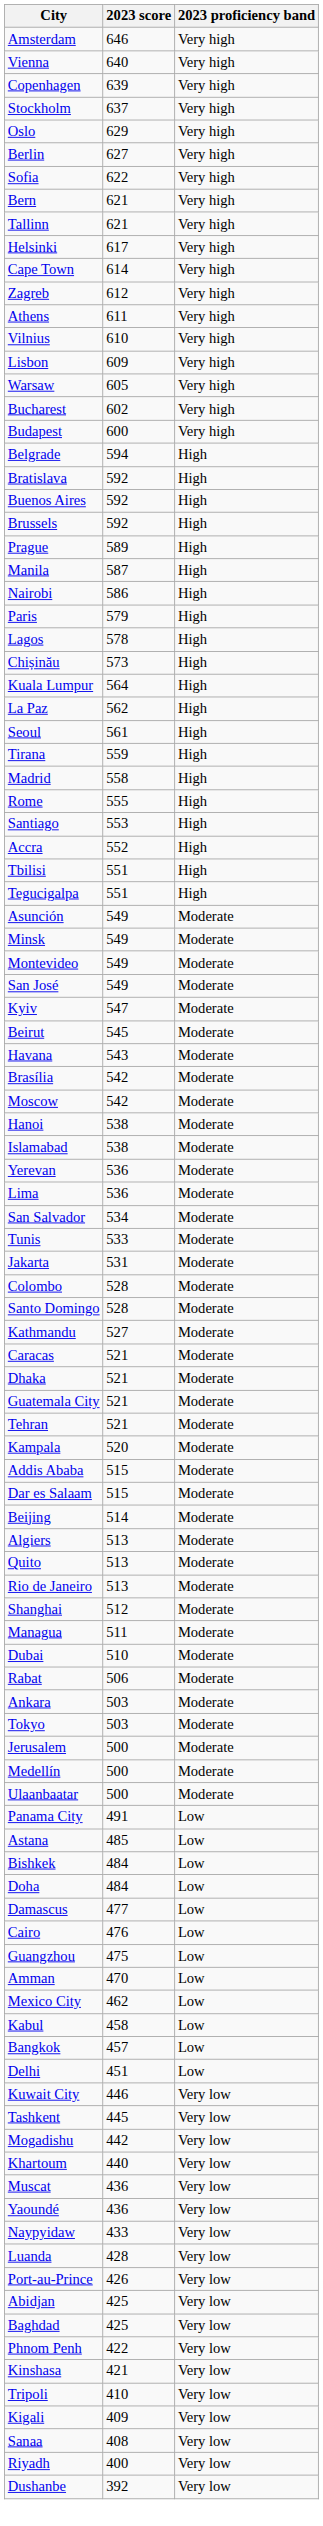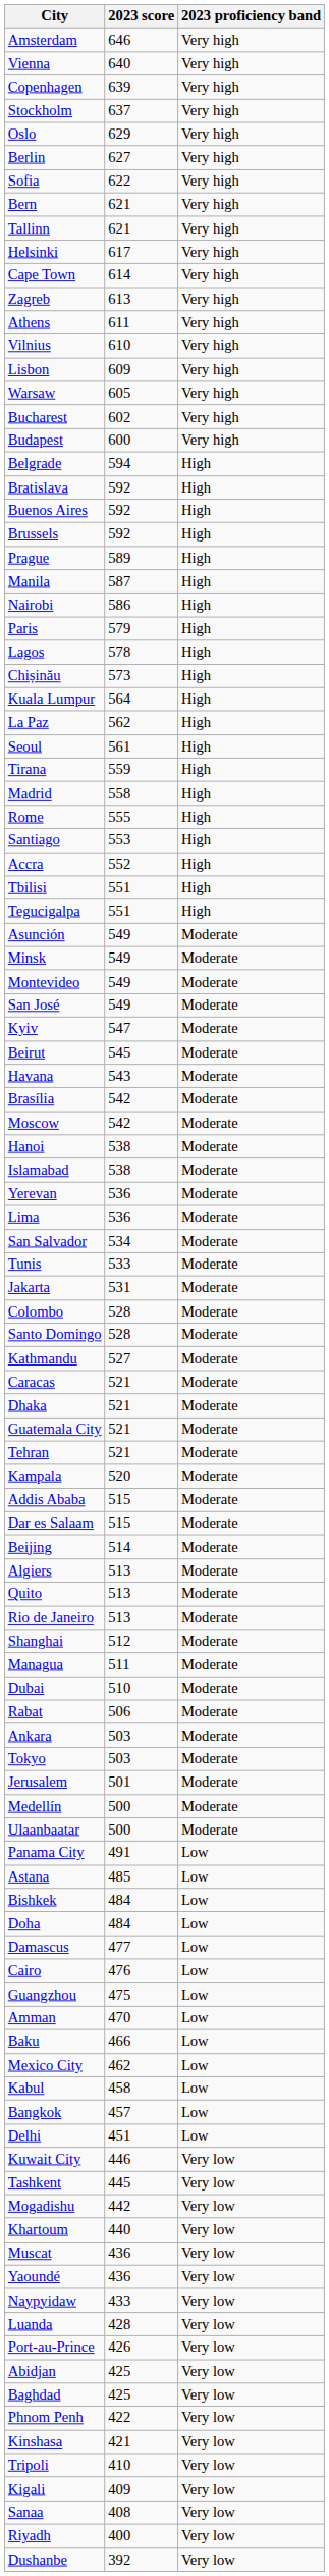 <table class="wikitable sortable">
 <tr>
 <th>City</th>
 <th>2023 score</th>
 <th>2023 proficiency band</th>
 </tr>
 <tr>
 <td> <a href='#'>Amsterdam</a></td>
 <td>646</td>
 <td>Very high</td>
 </tr>
 <tr>
 <td> <a href='#'>Vienna</a></td>
 <td>640</td>
 <td>Very high</td>
 </tr>
 <tr>
 <td> <a href='#'>Copenhagen</a></td>
 <td>639</td>
 <td>Very high</td>
 </tr>
 <tr>
 <td> <a href='#'>Stockholm</a></td>
 <td>637</td>
 <td>Very high</td>
 </tr>
 <tr>
 <td> <a href='#'>Oslo</a></td>
 <td>629</td>
 <td>Very high</td>
 </tr>
 <tr>
 <td> <a href='#'>Berlin</a></td>
 <td>627</td>
 <td>Very high</td>
 </tr>
 <tr>
 <td> <a href='#'>Sofia</a></td>
 <td>622</td>
 <td>Very high</td>
 </tr>
 <tr>
 <td> <a href='#'>Bern</a></td>
 <td>621</td>
 <td>Very high</td>
 </tr>
 <tr>
 <td> <a href='#'>Tallinn</a></td>
 <td>621</td>
 <td>Very high</td>
 </tr>
 <tr>
 <td> <a href='#'>Helsinki</a></td>
 <td>617</td>
 <td>Very high</td>
 </tr>
 <tr>
 <td> <a href='#'>Cape Town</a></td>
 <td>614</td>
 <td>Very high</td>
 </tr>
 <tr>
 <td> <a href='#'>Zagreb</a></td>
-<td>612</td>
+<td>613</td>
 <td>Very high</td>
 </tr>
 <tr>
 <td> <a href='#'>Athens</a></td>
 <td>611</td>
 <td>Very high</td>
 </tr>
 <tr>
 <td> <a href='#'>Vilnius</a></td>
 <td>610</td>
 <td>Very high</td>
 </tr>
 <tr>
 <td> <a href='#'>Lisbon</a></td>
 <td>609</td>
 <td>Very high</td>
 </tr>
 <tr>
 <td> <a href='#'>Warsaw</a></td>
 <td>605</td>
 <td>Very high</td>
 </tr>
 <tr>
 <td> <a href='#'>Bucharest</a></td>
 <td>602</td>
 <td>Very high</td>
 </tr>
 <tr>
 <td> <a href='#'>Budapest</a></td>
 <td>600</td>
 <td>Very high</td>
 </tr>
 <tr>
 <td> <a href='#'>Belgrade</a></td>
 <td>594</td>
 <td>High</td>
 </tr>
 <tr>
 <td> <a href='#'>Bratislava</a></td>
 <td>592</td>
 <td>High</td>
 </tr>
 <tr>
 <td> <a href='#'>Buenos Aires</a></td>
 <td>592</td>
 <td>High</td>
 </tr>
 <tr>
 <td> <a href='#'>Brussels</a></td>
 <td>592</td>
 <td>High</td>
 </tr>
 <tr>
 <td> <a href='#'>Prague</a></td>
 <td>589</td>
 <td>High</td>
 </tr>
 <tr>
 <td> <a href='#'>Manila</a></td>
 <td>587</td>
 <td>High</td>
 </tr>
 <tr>
 <td> <a href='#'>Nairobi</a></td>
 <td>586</td>
 <td>High</td>
 </tr>
 <tr>
 <td> <a href='#'>Paris</a></td>
 <td>579</td>
 <td>High</td>
 </tr>
 <tr>
 <td> <a href='#'>Lagos</a></td>
 <td>578</td>
 <td>High</td>
 </tr>
 <tr>
 <td> <a href='#'>Chișinău</a></td>
 <td>573</td>
 <td>High</td>
 </tr>
 <tr>
 <td> <a href='#'>Kuala Lumpur</a></td>
 <td>564</td>
 <td>High</td>
 </tr>
 <tr>
 <td> <a href='#'>La Paz</a></td>
 <td>562</td>
 <td>High</td>
 </tr>
 <tr>
 <td> <a href='#'>Seoul</a></td>
 <td>561</td>
 <td>High</td>
 </tr>
 <tr>
 <td> <a href='#'>Tirana</a></td>
 <td>559</td>
 <td>High</td>
 </tr>
 <tr>
 <td> <a href='#'>Madrid</a></td>
 <td>558</td>
 <td>High</td>
 </tr>
 <tr>
 <td> <a href='#'>Rome</a></td>
 <td>555</td>
 <td>High</td>
 </tr>
 <tr>
 <td> <a href='#'>Santiago</a></td>
 <td>553</td>
 <td>High</td>
 </tr>
 <tr>
 <td> <a href='#'>Accra</a></td>
 <td>552</td>
 <td>High</td>
 </tr>
 <tr>
 <td> <a href='#'>Tbilisi</a></td>
 <td>551</td>
 <td>High</td>
 </tr>
 <tr>
 <td> <a href='#'>Tegucigalpa</a></td>
 <td>551</td>
 <td>High</td>
 </tr>
 <tr>
 <td> <a href='#'>Asunción</a></td>
 <td>549</td>
 <td>Moderate</td>
 </tr>
 <tr>
 <td> <a href='#'>Minsk</a></td>
 <td>549</td>
 <td>Moderate</td>
 </tr>
 <tr>
 <td> <a href='#'>Montevideo</a></td>
 <td>549</td>
 <td>Moderate</td>
 </tr>
 <tr>
 <td> <a href='#'>San José</a></td>
 <td>549</td>
 <td>Moderate</td>
 </tr>
 <tr>
 <td> <a href='#'>Kyiv</a></td>
 <td>547</td>
 <td>Moderate</td>
 </tr>
 <tr>
 <td> <a href='#'>Beirut</a></td>
 <td>545</td>
 <td>Moderate</td>
 </tr>
 <tr>
 <td> <a href='#'>Havana</a></td>
 <td>543</td>
 <td>Moderate</td>
 </tr>
 <tr>
 <td> <a href='#'>Brasília</a></td>
 <td>542</td>
 <td>Moderate</td>
 </tr>
 <tr>
 <td> <a href='#'>Moscow</a></td>
 <td>542</td>
 <td>Moderate</td>
 </tr>
 <tr>
 <td> <a href='#'>Hanoi</a></td>
 <td>538</td>
 <td>Moderate</td>
 </tr>
 <tr>
 <td> <a href='#'>Islamabad</a></td>
 <td>538</td>
 <td>Moderate</td>
 </tr>
 <tr>
 <td> <a href='#'>Yerevan</a></td>
 <td>536</td>
 <td>Moderate</td>
 </tr>
 <tr>
 <td> <a href='#'>Lima</a></td>
 <td>536</td>
 <td>Moderate</td>
 </tr>
 <tr>
 <td> <a href='#'>San Salvador</a></td>
 <td>534</td>
 <td>Moderate</td>
 </tr>
 <tr>
 <td> <a href='#'>Tunis</a></td>
 <td>533</td>
 <td>Moderate</td>
 </tr>
 <tr>
 <td> <a href='#'>Jakarta</a></td>
 <td>531</td>
 <td>Moderate</td>
 </tr>
 <tr>
 <td> <a href='#'>Colombo</a></td>
 <td>528</td>
 <td>Moderate</td>
 </tr>
 <tr>
 <td> <a href='#'>Santo Domingo</a></td>
 <td>528</td>
 <td>Moderate</td>
 </tr>
 <tr>
 <td> <a href='#'>Kathmandu</a></td>
 <td>527</td>
 <td>Moderate</td>
 </tr>
 <tr>
 <td> <a href='#'>Caracas</a></td>
 <td>521</td>
 <td>Moderate</td>
 </tr>
 <tr>
 <td> <a href='#'>Dhaka</a></td>
 <td>521</td>
 <td>Moderate</td>
 </tr>
 <tr>
 <td> <a href='#'>Guatemala City</a></td>
 <td>521</td>
 <td>Moderate</td>
 </tr>
 <tr>
 <td> <a href='#'>Tehran</a></td>
 <td>521</td>
 <td>Moderate</td>
 </tr>
 <tr>
 <td> <a href='#'>Kampala</a></td>
 <td>520</td>
 <td>Moderate</td>
 </tr>
 <tr>
 <td> <a href='#'>Addis Ababa</a></td>
 <td>515</td>
 <td>Moderate</td>
 </tr>
 <tr>
 <td> <a href='#'>Dar es Salaam</a></td>
 <td>515</td>
 <td>Moderate</td>
 </tr>
 <tr>
 <td> <a href='#'>Beijing</a></td>
 <td>514</td>
 <td>Moderate</td>
 </tr>
 <tr>
 <td> <a href='#'>Algiers</a></td>
 <td>513</td>
 <td>Moderate</td>
 </tr>
 <tr>
 <td> <a href='#'>Quito</a></td>
 <td>513</td>
 <td>Moderate</td>
 </tr>
 <tr>
 <td> <a href='#'>Rio de Janeiro</a></td>
 <td>513</td>
 <td>Moderate</td>
 </tr>
 <tr>
 <td> <a href='#'>Shanghai</a></td>
 <td>512</td>
 <td>Moderate</td>
 </tr>
 <tr>
 <td> <a href='#'>Managua</a></td>
 <td>511</td>
 <td>Moderate</td>
 </tr>
 <tr>
 <td> <a href='#'>Dubai</a></td>
 <td>510</td>
 <td>Moderate</td>
 </tr>
 <tr>
 <td> <a href='#'>Rabat</a></td>
 <td>506</td>
 <td>Moderate</td>
 </tr>
 <tr>
 <td> <a href='#'>Ankara</a></td>
 <td>503</td>
 <td>Moderate</td>
 </tr>
 <tr>
 <td> <a href='#'>Tokyo</a></td>
 <td>503</td>
 <td>Moderate</td>
 </tr>
 <tr>
 <td> <a href='#'>Jerusalem</a></td>
-<td>500</td>
+<td>501</td>
 <td>Moderate</td>
 </tr>
 <tr>
 <td> <a href='#'>Medellín</a></td>
 <td>500</td>
 <td>Moderate</td>
 </tr>
 <tr>
 <td> <a href='#'>Ulaanbaatar</a></td>
 <td>500</td>
 <td>Moderate</td>
 </tr>
 <tr>
 <td> <a href='#'>Panama City</a></td>
 <td>491</td>
 <td>Low</td>
 </tr>
 <tr>
 <td> <a href='#'>Astana</a></td>
 <td>485</td>
 <td>Low</td>
 </tr>
 <tr>
 <td> <a href='#'>Bishkek</a></td>
 <td>484</td>
 <td>Low</td>
 </tr>
 <tr>
 <td> <a href='#'>Doha</a></td>
 <td>484</td>
 <td>Low</td>
 </tr>
 <tr>
 <td> <a href='#'>Damascus</a></td>
 <td>477</td>
 <td>Low</td>
 </tr>
 <tr>
 <td> <a href='#'>Cairo</a></td>
 <td>476</td>
 <td>Low</td>
 </tr>
 <tr>
 <td> <a href='#'>Guangzhou</a></td>
 <td>475</td>
 <td>Low</td>
 </tr>
 <tr>
 <td> <a href='#'>Amman</a></td>
 <td>470</td>
+<td>Low</td>
+</tr>
+<tr>
+<td> <a href='#'>Baku</a></td>
+<td>466</td>
 <td>Low</td>
 </tr>
 <tr>
 <td> <a href='#'>Mexico City</a></td>
 <td>462</td>
 <td>Low</td>
 </tr>
 <tr>
 <td> <a href='#'>Kabul</a></td>
 <td>458</td>
 <td>Low</td>
 </tr>
 <tr>
 <td> <a href='#'>Bangkok</a></td>
 <td>457</td>
 <td>Low</td>
 </tr>
 <tr>
 <td> <a href='#'>Delhi</a></td>
 <td>451</td>
 <td>Low</td>
 </tr>
 <tr>
 <td> <a href='#'>Kuwait City</a></td>
 <td>446</td>
 <td>Very low</td>
 </tr>
 <tr>
 <td> <a href='#'>Tashkent</a></td>
 <td>445</td>
 <td>Very low</td>
 </tr>
 <tr>
 <td> <a href='#'>Mogadishu</a></td>
 <td>442</td>
 <td>Very low</td>
 </tr>
 <tr>
 <td> <a href='#'>Khartoum</a></td>
 <td>440</td>
 <td>Very low</td>
 </tr>
 <tr>
 <td> <a href='#'>Muscat</a></td>
 <td>436</td>
 <td>Very low</td>
 </tr>
 <tr>
 <td> <a href='#'>Yaoundé</a></td>
 <td>436</td>
 <td>Very low</td>
 </tr>
 <tr>
 <td> <a href='#'>Naypyidaw</a></td>
 <td>433</td>
 <td>Very low</td>
 </tr>
 <tr>
 <td> <a href='#'>Luanda</a></td>
 <td>428</td>
 <td>Very low</td>
 </tr>
 <tr>
 <td> <a href='#'>Port-au-Prince</a></td>
 <td>426</td>
 <td>Very low</td>
 </tr>
 <tr>
 <td> <a href='#'>Abidjan</a></td>
 <td>425</td>
 <td>Very low</td>
 </tr>
 <tr>
 <td> <a href='#'>Baghdad</a></td>
 <td>425</td>
 <td>Very low</td>
 </tr>
 <tr>
 <td> <a href='#'>Phnom Penh</a></td>
 <td>422</td>
 <td>Very low</td>
 </tr>
 <tr>
 <td> <a href='#'>Kinshasa</a></td>
 <td>421</td>
 <td>Very low</td>
 </tr>
 <tr>
 <td> <a href='#'>Tripoli</a></td>
 <td>410</td>
 <td>Very low</td>
 </tr>
 <tr>
 <td> <a href='#'>Kigali</a></td>
 <td>409</td>
 <td>Very low</td>
 </tr>
 <tr>
 <td> <a href='#'>Sanaa</a></td>
 <td>408</td>
 <td>Very low</td>
 </tr>
 <tr>
 <td> <a href='#'>Riyadh</a></td>
 <td>400</td>
 <td>Very low</td>
 </tr>
 <tr>
 <td> <a href='#'>Dushanbe</a></td>
 <td>392</td>
 <td>Very low</td>
 </tr>
 </table>
